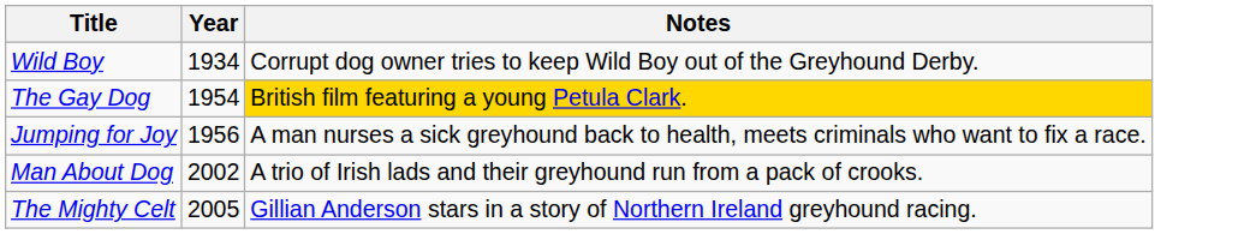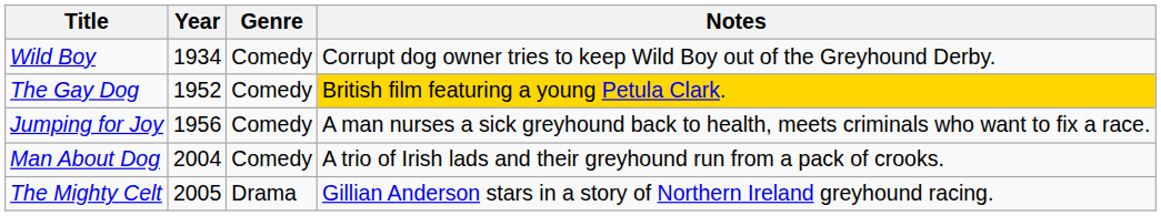 <table class="wikitable sortable">
 <tr>
 <th>Title</th>
 <th>Year</th>
+<th>Genre</th>
 <th>Notes</th>
 </tr>
 <tr>
 <td><em><a href='#'>Wild Boy</a></em></td>
 <td>1934</td>
+<td>Comedy</td>
 <td>Corrupt dog owner tries to keep Wild Boy out of the Greyhound Derby.</td>
 </tr>
 <tr>
 <td><em><a href='#'>The Gay Dog</a></em></td>
-<td>1954</td>
+<td>1952</td>
+<td>Comedy</td>
 <td style="background: gold;">British film featuring a young <a href='#'>Petula Clark</a>.</td>
 </tr>
 <tr>
 <td><em><a href='#'>Jumping for Joy</a></em></td>
 <td>1956</td>
+<td>Comedy</td>
 <td>A man nurses a sick greyhound back to health, meets criminals who want to fix a race.</td>
 </tr>
 <tr>
 <td><em><a href='#'>Man About Dog</a></em></td>
-<td>2002</td>
+<td>2004</td>
+<td>Comedy</td>
 <td>A trio of Irish lads and their greyhound run from a pack of crooks.</td>
 </tr>
 <tr>
 <td><em><a href='#'>The Mighty Celt</a></em></td>
 <td>2005</td>
+<td>Drama</td>
 <td><a href='#'>Gillian Anderson</a> stars in a story of <a href='#'>Northern Ireland</a> greyhound racing.</td>
 </tr>
 </table>
